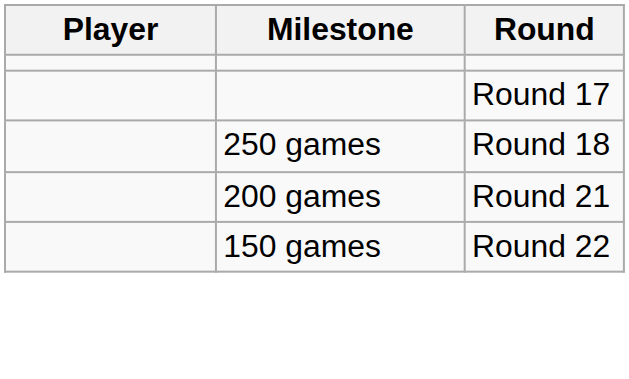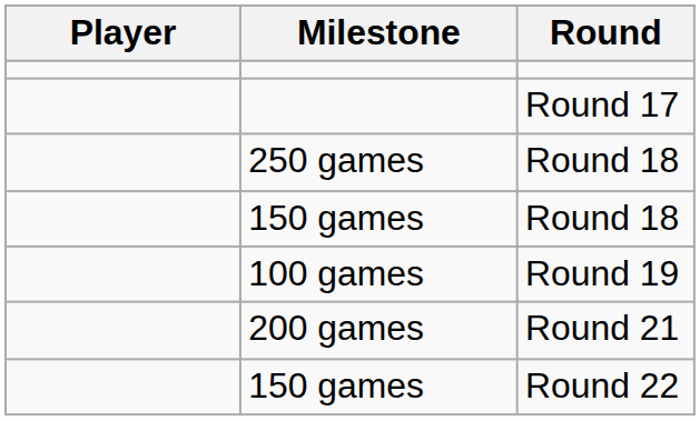 <table class="wikitable sortable" style="width:50%;">
 <tr style="background:#efefef;">
 <th style="width:20%;">Player</th>
 <th style="width:20%;">Milestone</th>
 <th style="width:10%;">Round</th>
 </tr>
 <tr>
 <td></td>
 <td></td>
 <td></td>
 </tr>
 <tr>
 <td></td>
 <td></td>
 <td>Round 17</td>
 </tr>
 <tr>
 <td></td>
 <td>250 games</td>
 <td>Round 18</td>
 </tr>
 <tr>
 <td></td>
+<td>150 games</td>
+<td>Round 18</td>
+</tr>
+<tr>
+<td></td>
+<td>100 games</td>
+<td>Round 19</td>
+</tr>
+<tr>
+<td></td>
 <td>200 games</td>
 <td>Round 21</td>
 </tr>
 <tr>
 <td></td>
 <td>150 games</td>
 <td>Round 22</td>
 </tr>
 </table>
